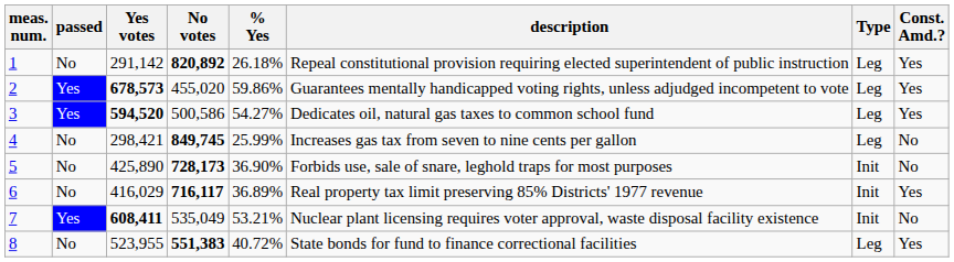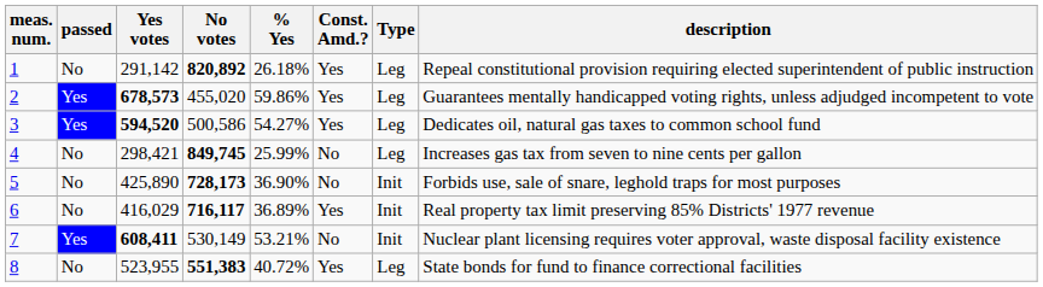 <table class="wikitable sortable">
 <tr>
 <th>meas.<br>num.</th>
 <th>passed</th>
 <th>Yes<br>votes</th>
 <th>No<br>votes</th>
 <th>%<br>Yes</th>
+<th>Const.<br>Amd.?</th>
+<th>Type</th>
 <th>description</th>
-<th>Type</th>
-<th>Const.<br>Amd.?</th>
 </tr>
 <tr>
 <td><a href='#'>1</a></td>
 <td>No</td>
 <td>291,142</td>
 <td><strong>820,892</strong></td>
 <td>26.18%</td>
+<td>Yes</td>
+<td>Leg</td>
 <td>Repeal constitutional provision requiring elected superintendent of public instruction</td>
-<td>Leg</td>
-<td>Yes</td>
 </tr>
 <tr>
 <td><a href='#'>2</a></td>
 <td style="background:blue;color:white">Yes</td>
 <td><strong>678,573</strong></td>
 <td>455,020</td>
 <td>59.86%</td>
+<td>Yes</td>
+<td>Leg</td>
 <td>Guarantees mentally handicapped voting rights, unless adjudged incompetent to vote</td>
-<td>Leg</td>
-<td>Yes</td>
 </tr>
 <tr>
 <td><a href='#'>3</a></td>
 <td style="background:blue;color:white">Yes</td>
 <td><strong>594,520</strong></td>
 <td>500,586</td>
 <td>54.27%</td>
+<td>Yes</td>
+<td>Leg</td>
 <td>Dedicates oil, natural gas taxes to common school fund</td>
-<td>Leg</td>
-<td>Yes</td>
 </tr>
 <tr>
 <td><a href='#'>4</a></td>
 <td>No</td>
 <td>298,421</td>
 <td><strong>849,745</strong></td>
 <td>25.99%</td>
+<td>No</td>
+<td>Leg</td>
 <td>Increases gas tax from seven to nine cents per gallon</td>
-<td>Leg</td>
-<td>No</td>
 </tr>
 <tr>
 <td><a href='#'>5</a></td>
 <td>No</td>
 <td>425,890</td>
 <td><strong>728,173</strong></td>
 <td>36.90%</td>
+<td>No</td>
+<td>Init</td>
 <td>Forbids use, sale of snare, leghold traps for most purposes</td>
-<td>Init</td>
-<td>No</td>
 </tr>
 <tr>
 <td><a href='#'>6</a></td>
 <td>No</td>
 <td>416,029</td>
 <td><strong>716,117</strong></td>
 <td>36.89%</td>
+<td>Yes</td>
+<td>Init</td>
 <td>Real property tax limit preserving 85% Districts' 1977 revenue</td>
-<td>Init</td>
-<td>Yes</td>
 </tr>
 <tr>
 <td><a href='#'>7</a></td>
 <td style="background:blue;color:white">Yes</td>
 <td><strong>608,411</strong></td>
-<td>535,049</td>
+<td>530,149</td>
 <td>53.21%</td>
+<td>No</td>
+<td>Init</td>
 <td>Nuclear plant licensing requires voter approval, waste disposal facility existence</td>
-<td>Init</td>
-<td>No</td>
 </tr>
 <tr>
 <td><a href='#'>8</a></td>
 <td>No</td>
 <td>523,955</td>
 <td><strong>551,383</strong></td>
 <td>40.72%</td>
+<td>Yes</td>
+<td>Leg</td>
 <td>State bonds for fund to finance correctional facilities</td>
-<td>Leg</td>
-<td>Yes</td>
 </tr>
 </table>
